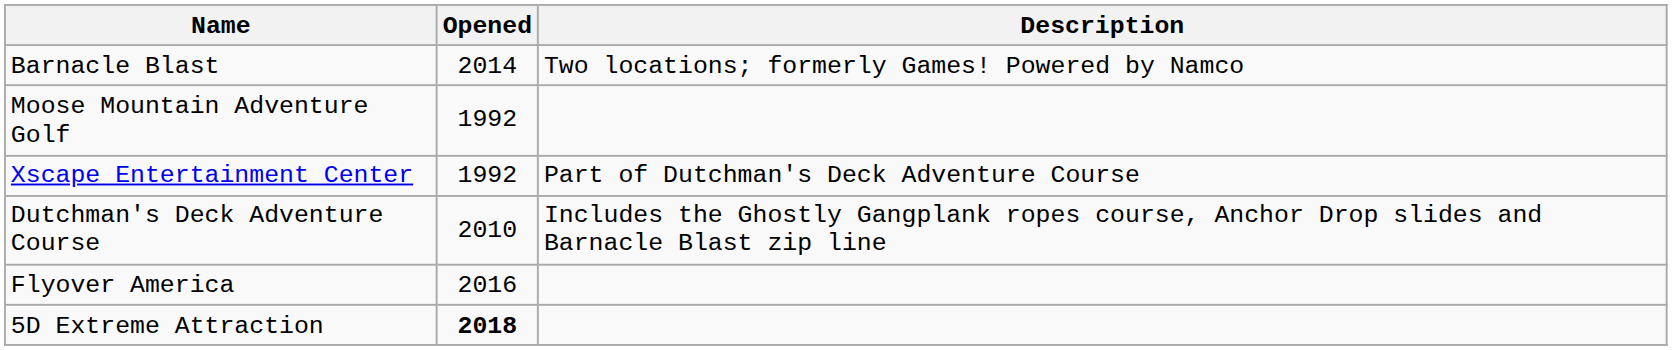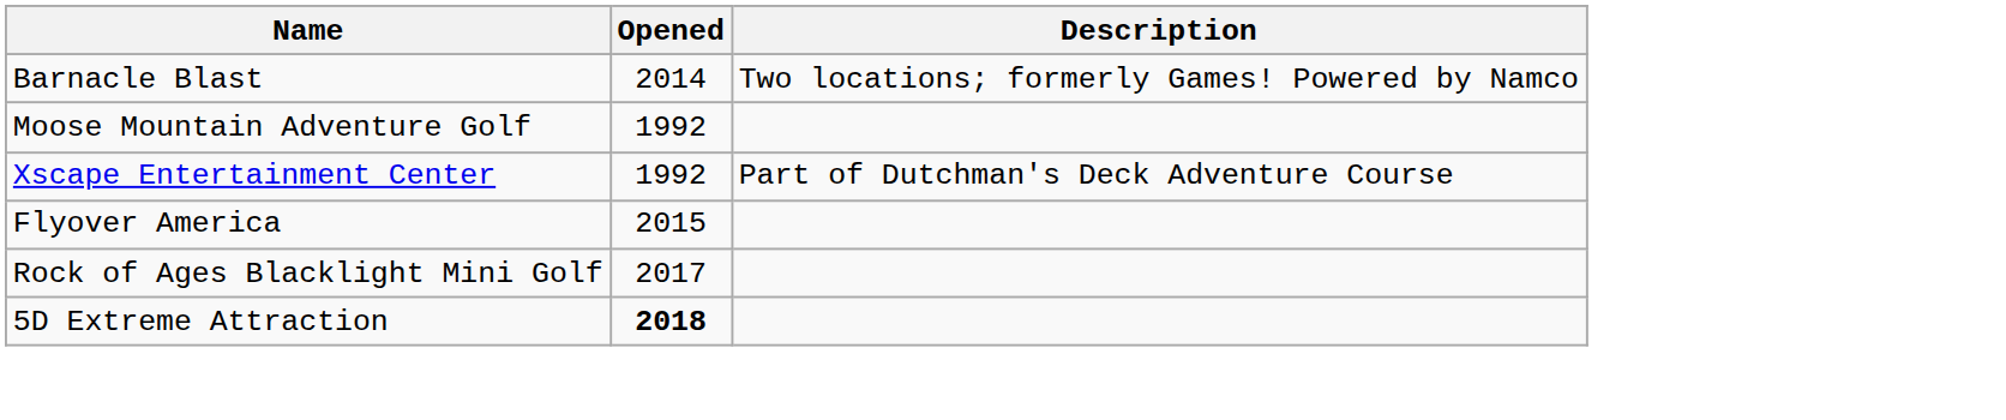 <table class="wikitable sortable">
 <tr>
 <th>Name</th>
 <th>Opened</th>
 <th>Description</th>
 </tr>
 <tr>
 <td>Barnacle Blast</td>
 <td align=center>2014</td>
 <td>Two locations; formerly Games! Powered by Namco</td>
 </tr>
 <tr>
 <td>Moose Mountain Adventure Golf</td>
 <td align=center>1992</td>
 <td></td>
 </tr>
 <tr>
 <td><a href='#'>Xscape Entertainment Center</a></td>
 <td align=center>1992</td>
 <td>Part of Dutchman's Deck Adventure Course</td>
 </tr>
 <tr>
-<td>Dutchman's Deck Adventure Course</td>
-<td align=center>2010</td>
-<td>Includes the Ghostly Gangplank ropes course, Anchor Drop slides and Barnacle Blast zip line</td>
+<td>Flyover America</td>
+<td align=center>2015</td>
+<td></td>
 </tr>
 <tr>
-<td>Flyover America</td>
-<td align=center>2016</td>
+<td>Rock of Ages Blacklight Mini Golf</td>
+<td align=center>2017</td>
 <td></td>
 </tr>
 <tr>
 <td>5D Extreme Attraction</td>
 <td align=center><strong>2018</strong></td>
 <td></td>
 </tr>
 </table>
